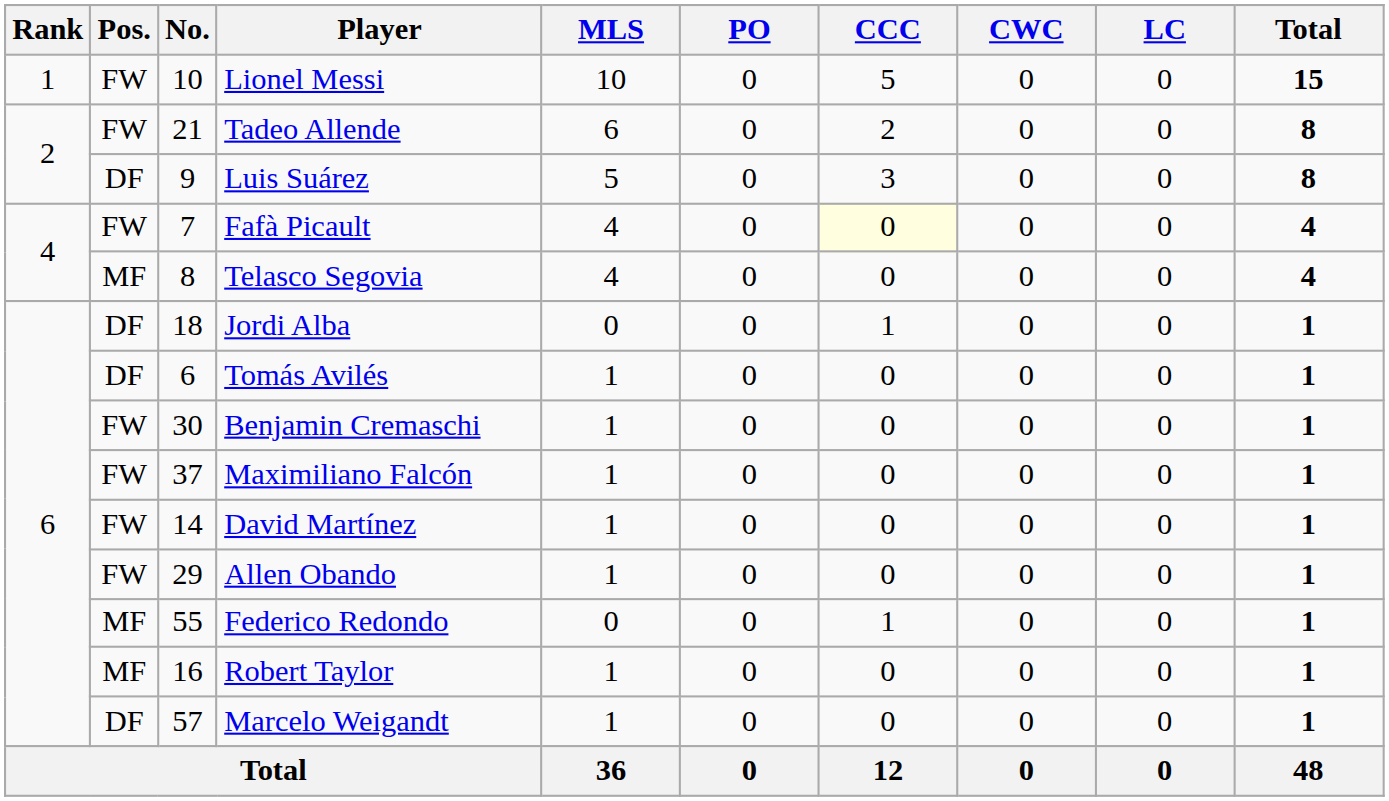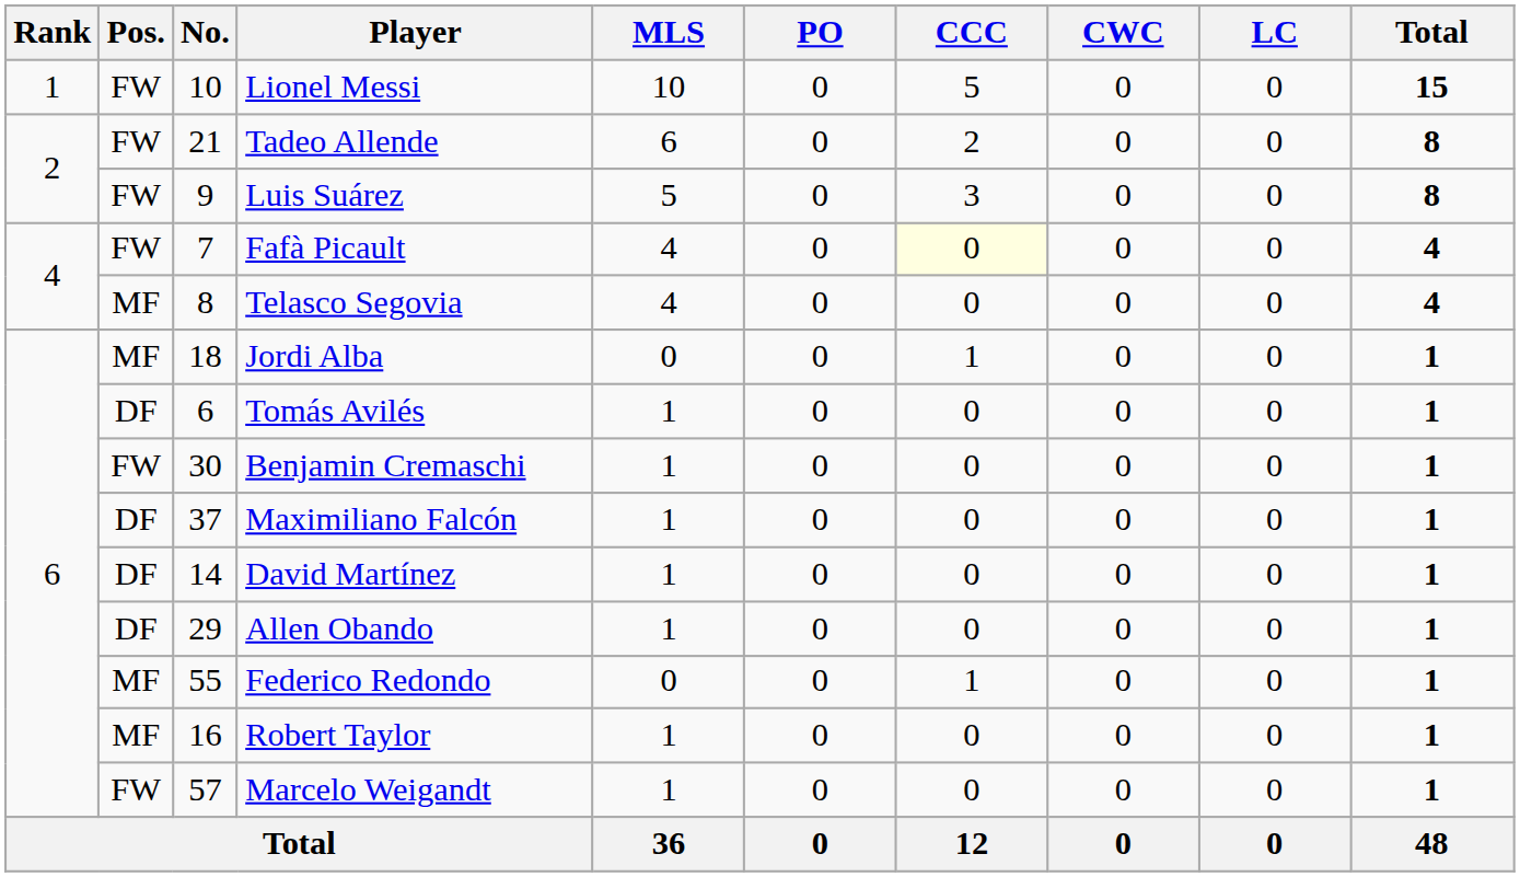 <table class="wikitable sortable nowrap" style="text-align:center; font-size:92%;">
 <tr>
 <th>Rank</th>
 <th>Pos.</th>
 <th>No.</th>
 <th width=150>Player</th>
 <th width=60><a href='#'>MLS</a></th>
 <th width=60><a href='#'>PO</a></th>
 <th width=60><a href='#'>CCC</a></th>
 <th width=60><a href='#'>CWC</a></th>
 <th width=60><a href='#'>LC</a></th>
 <th width=65>Total</th>
 </tr>
 <tr>
 <td>1</td>
 <td>FW</td>
 <td>10</td>
 <td style="text-align:left"> <a href='#'>Lionel Messi</a></td>
 <td>10</td>
 <td>0</td>
 <td>5</td>
 <td>0</td>
 <td>0</td>
 <td><strong>15</strong></td>
 </tr>
 <tr>
 <td rowspan="2">2</td>
 <td>FW</td>
 <td>21</td>
 <td style="text-align:left"> <a href='#'>Tadeo Allende</a></td>
 <td>6</td>
 <td>0</td>
 <td>2</td>
 <td>0</td>
 <td>0</td>
 <td><strong>8</strong></td>
 </tr>
 <tr>
-<td>DF</td>
+<td>FW</td>
 <td>9</td>
 <td style="text-align:left"> <a href='#'>Luis Suárez</a></td>
 <td>5</td>
 <td>0</td>
 <td>3</td>
 <td>0</td>
 <td>0</td>
 <td><strong>8</strong></td>
 </tr>
 <tr>
 <td rowspan="2">4</td>
 <td>FW</td>
 <td>7</td>
 <td style="text-align:left"> <a href='#'>Fafà Picault</a></td>
 <td>4</td>
 <td>0</td>
 <td style="background: lightyellow;">0</td>
 <td>0</td>
 <td>0</td>
 <td><strong>4</strong></td>
 </tr>
 <tr>
 <td>MF</td>
 <td>8</td>
 <td style="text-align:left"> <a href='#'>Telasco Segovia</a></td>
 <td>4</td>
 <td>0</td>
 <td>0</td>
 <td>0</td>
 <td>0</td>
 <td><strong>4</strong></td>
 </tr>
 <tr>
 <td rowspan="9">6</td>
-<td>DF</td>
+<td>MF</td>
 <td>18</td>
 <td style="text-align:left"> <a href='#'>Jordi Alba</a></td>
 <td>0</td>
 <td>0</td>
 <td>1</td>
 <td>0</td>
 <td>0</td>
 <td><strong>1</strong></td>
 </tr>
 <tr>
 <td>DF</td>
 <td>6</td>
 <td style="text-align:left"> <a href='#'>Tomás Avilés</a></td>
 <td>1</td>
 <td>0</td>
 <td>0</td>
 <td>0</td>
 <td>0</td>
 <td><strong>1</strong></td>
 </tr>
 <tr>
 <td>FW</td>
 <td>30</td>
 <td style="text-align:left"> <a href='#'>Benjamin Cremaschi</a></td>
 <td>1</td>
 <td>0</td>
 <td>0</td>
 <td>0</td>
 <td>0</td>
 <td><strong>1</strong></td>
 </tr>
 <tr>
-<td>FW</td>
+<td>DF</td>
 <td>37</td>
 <td style="text-align:left"> <a href='#'>Maximiliano Falcón</a></td>
 <td>1</td>
 <td>0</td>
 <td>0</td>
 <td>0</td>
 <td>0</td>
 <td><strong>1</strong></td>
 </tr>
 <tr>
-<td>FW</td>
+<td>DF</td>
 <td>14</td>
 <td style="text-align:left"> <a href='#'>David Martínez</a></td>
 <td>1</td>
 <td>0</td>
 <td>0</td>
 <td>0</td>
 <td>0</td>
 <td><strong>1</strong></td>
 </tr>
 <tr>
-<td>FW</td>
+<td>DF</td>
 <td>29</td>
 <td style="text-align:left"> <a href='#'>Allen Obando</a></td>
 <td>1</td>
 <td>0</td>
 <td>0</td>
 <td>0</td>
 <td>0</td>
 <td><strong>1</strong></td>
 </tr>
 <tr>
 <td>MF</td>
 <td>55</td>
 <td style="text-align:left"> <a href='#'>Federico Redondo</a></td>
 <td>0</td>
 <td>0</td>
 <td>1</td>
 <td>0</td>
 <td>0</td>
 <td><strong>1</strong></td>
 </tr>
 <tr>
 <td>MF</td>
 <td>16</td>
 <td style="text-align:left"> <a href='#'>Robert Taylor</a></td>
 <td>1</td>
 <td>0</td>
 <td>0</td>
 <td>0</td>
 <td>0</td>
 <td><strong>1</strong></td>
 </tr>
 <tr>
-<td>DF</td>
+<td>FW</td>
 <td>57</td>
 <td style="text-align:left"> <a href='#'>Marcelo Weigandt</a></td>
 <td>1</td>
 <td>0</td>
 <td>0</td>
 <td>0</td>
 <td>0</td>
 <td><strong>1</strong></td>
 </tr>
 <tr>
 <th colspan="4">Total</th>
 <th>36</th>
 <th>0</th>
 <th>12</th>
 <th>0</th>
 <th>0</th>
 <th>48</th>
 </tr>
 </table>
